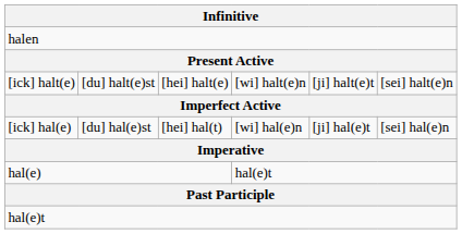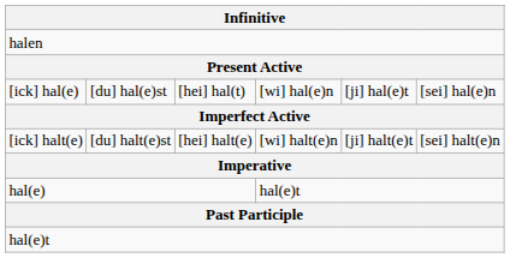 <table class="wikitable">
 <tr>
 <th colspan="6">Infinitive</th>
 </tr>
 <tr>
 <td colspan="6">halen</td>
 </tr>
 <tr>
 <th colspan="6">Present Active</th>
 </tr>
 <tr>
+<td>[ick] hal(e)</td>
+<td>[du] hal(e)st</td>
+<td>[hei] hal(t)</td>
+<td>[wi] hal(e)n</td>
+<td>[ji] hal(e)t</td>
+<td>[sei] hal(e)n</td>
+</tr>
+<tr>
+<th colspan="6">Imperfect Active</th>
+</tr>
+<tr>
 <td>[ick] halt(e)</td>
 <td>[du] halt(e)st</td>
 <td>[hei] halt(e)</td>
 <td>[wi] halt(e)n</td>
 <td>[ji] halt(e)t</td>
 <td>[sei] halt(e)n</td>
-</tr>
-<tr>
-<th colspan="6">Imperfect Active</th>
-</tr>
-<tr>
-<td>[ick] hal(e)</td>
-<td>[du] hal(e)st</td>
-<td>[hei] hal(t)</td>
-<td>[wi] hal(e)n</td>
-<td>[ji] hal(e)t</td>
-<td>[sei] hal(e)n</td>
 </tr>
 <tr>
 <th colspan="6">Imperative</th>
 </tr>
 <tr>
 <td colspan="3">hal(e)</td>
 <td colspan="3">hal(e)t</td>
 </tr>
 <tr>
 <th colspan="6">Past Participle</th>
 </tr>
 <tr>
 <td colspan="6">hal(e)t</td>
 </tr>
 </table>
